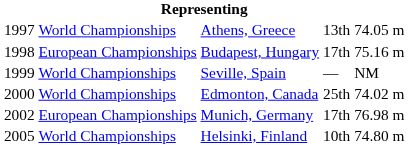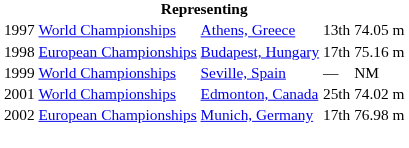 <table>
 <tr>
 <th colspan="5">Representing </th>
 </tr>
 <tr>
 <td>1997</td>
 <td><a href='#'>World Championships</a></td>
 <td><a href='#'>Athens, Greece</a></td>
 <td>13th</td>
 <td>74.05 m</td>
 </tr>
 <tr>
 <td>1998</td>
 <td><a href='#'>European Championships</a></td>
 <td><a href='#'>Budapest, Hungary</a></td>
 <td>17th</td>
 <td>75.16 m</td>
 </tr>
 <tr>
 <td>1999</td>
 <td><a href='#'>World Championships</a></td>
 <td><a href='#'>Seville, Spain</a></td>
 <td>—</td>
 <td>NM</td>
 </tr>
 <tr>
-<td>2000</td>
+<td>2001</td>
 <td><a href='#'>World Championships</a></td>
 <td><a href='#'>Edmonton, Canada</a></td>
 <td>25th</td>
 <td>74.02 m</td>
 </tr>
 <tr>
 <td>2002</td>
 <td><a href='#'>European Championships</a></td>
 <td><a href='#'>Munich, Germany</a></td>
 <td>17th</td>
 <td>76.98 m</td>
 </tr>
-<tr>
-<td>2005</td>
-<td><a href='#'>World Championships</a></td>
-<td><a href='#'>Helsinki, Finland</a></td>
-<td>10th</td>
-<td>74.80 m</td>
-</tr>
 </table>
